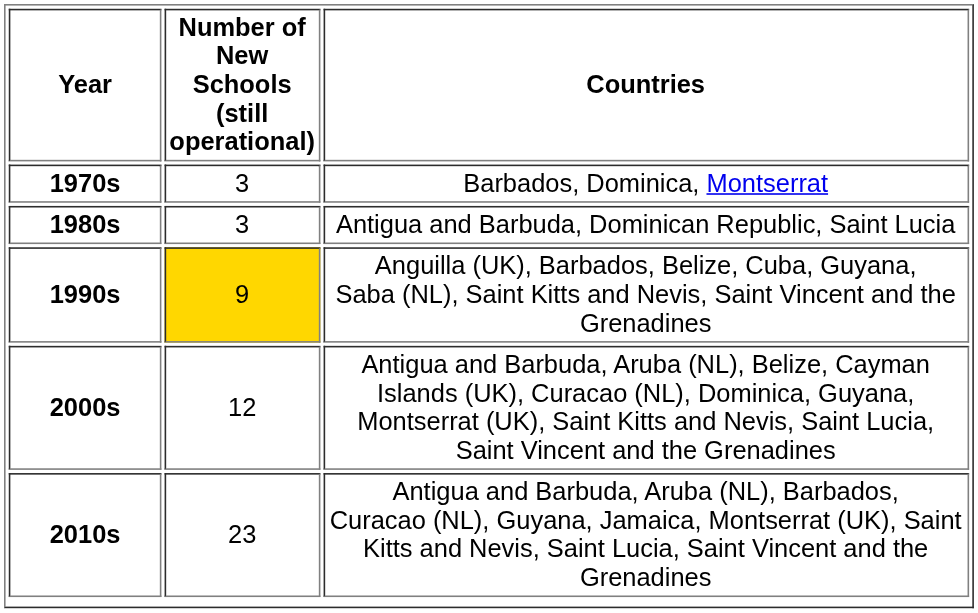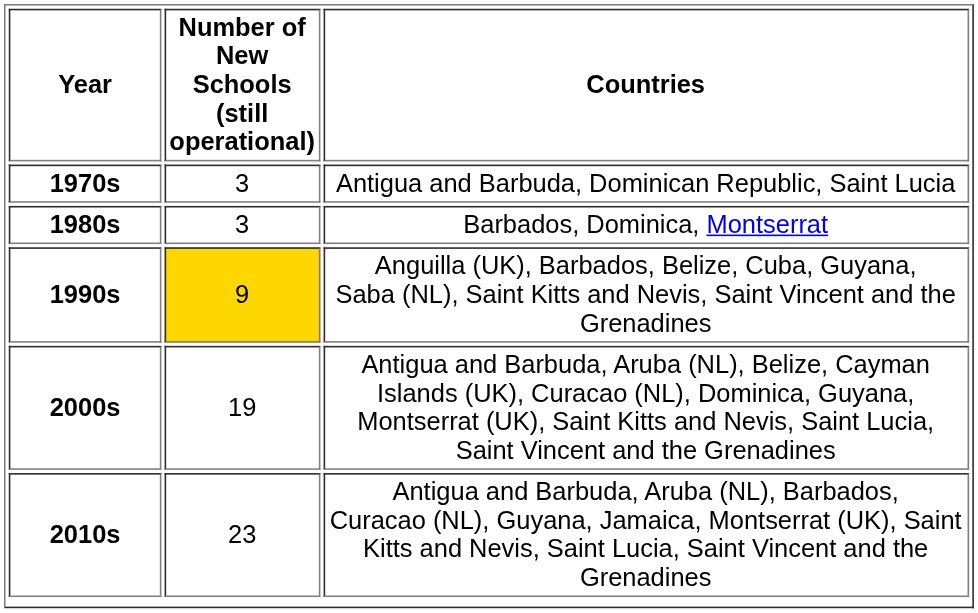 <table border="1" cellpadding="2">
 <tr>
 <th scope="col" width="90pt">Year</th>
 <th scope="col" width="90pt">Number of New Schools (still operational)</th>
 <th scope="col" width="400pt">Countries</th>
 </tr>
 <tr>
 <th scope="row">1970s</th>
 <td align="center">3</td>
-<td align="center">Barbados, Dominica, <a href='#'>Montserrat</a></td>
+<td align="center">Antigua and Barbuda, Dominican Republic, Saint Lucia</td>
 </tr>
 <tr>
 <th scope="row">1980s</th>
 <td align="center">3</td>
-<td align="center">Antigua and Barbuda, Dominican Republic, Saint Lucia</td>
+<td align="center">Barbados, Dominica, <a href='#'>Montserrat</a></td>
 </tr>
 <tr>
 <th scope="row">1990s</th>
 <td align="center" style="background: gold;">9</td>
 <td align="center">Anguilla (UK), Barbados, Belize, Cuba, Guyana, Saba (NL), Saint Kitts and Nevis, Saint Vincent and the Grenadines</td>
 </tr>
 <tr>
 <th scope="row">2000s</th>
-<td align="center">12</td>
+<td align="center">19</td>
 <td align="center">Antigua and Barbuda, Aruba (NL), Belize, Cayman Islands (UK), Curacao (NL), Dominica, Guyana, Montserrat (UK), Saint Kitts and Nevis, Saint Lucia, Saint Vincent and the Grenadines</td>
 </tr>
 <tr>
 <th scope="row">2010s</th>
 <td align="center">23</td>
 <td align="center">Antigua and Barbuda, Aruba (NL), Barbados, Curacao (NL), Guyana, Jamaica, Montserrat (UK), Saint Kitts and Nevis, Saint Lucia, Saint Vincent and the Grenadines</td>
 </tr>
 <tr>
 </tr>
 <tr>
 </tr>
 </table>
